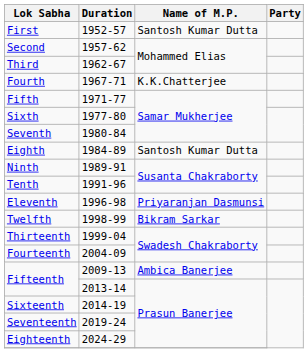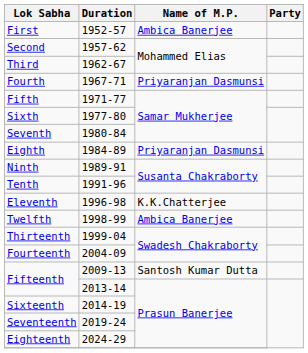 <table class="wikitable sortable">
 <tr>
 <th>Lok Sabha</th>
 <th>Duration</th>
 <th>Name of M.P.</th>
 <th colspan=2>Party</th>
 </tr>
 <tr>
 <td><a href='#'>First</a></td>
 <td>1952-57</td>
-<td>Santosh Kumar Dutta</td>
+<td><a href='#'>Ambica Banerjee</a></td>
 <td></td>
 </tr>
 <tr>
 <td><a href='#'>Second</a></td>
 <td>1957-62</td>
 <td rowspan="2">Mohammed Elias</td>
 <td></td>
 </tr>
 <tr>
 <td><a href='#'>Third</a></td>
 <td>1962-67</td>
 </tr>
 <tr>
 <td><a href='#'>Fourth</a></td>
 <td>1967-71</td>
-<td>K.K.Chatterjee</td>
+<td><a href='#'>Priyaranjan Dasmunsi</a></td>
 <td></td>
 </tr>
 <tr>
 <td><a href='#'>Fifth</a></td>
 <td>1971-77</td>
 <td rowspan="3"><a href='#'>Samar Mukherjee</a></td>
 <td></td>
 </tr>
 <tr>
 <td><a href='#'>Sixth</a></td>
 <td>1977-80</td>
 </tr>
 <tr>
 <td><a href='#'>Seventh</a></td>
 <td>1980-84</td>
 </tr>
 <tr>
 <td><a href='#'>Eighth</a></td>
 <td>1984-89</td>
-<td>Santosh Kumar Dutta</td>
+<td><a href='#'>Priyaranjan Dasmunsi</a></td>
 <td></td>
 </tr>
 <tr>
 <td><a href='#'>Ninth</a></td>
 <td>1989-91</td>
 <td rowspan="2"><a href='#'>Susanta Chakraborty</a></td>
 <td></td>
 </tr>
 <tr>
 <td><a href='#'>Tenth</a></td>
 <td>1991-96</td>
 </tr>
 <tr>
 <td><a href='#'>Eleventh</a></td>
 <td>1996-98</td>
-<td><a href='#'>Priyaranjan Dasmunsi</a></td>
+<td>K.K.Chatterjee</td>
 <td></td>
 </tr>
 <tr>
 <td><a href='#'>Twelfth</a></td>
 <td>1998-99</td>
-<td><a href='#'>Bikram Sarkar</a></td>
+<td><a href='#'>Ambica Banerjee</a></td>
 <td></td>
 </tr>
 <tr>
 <td><a href='#'>Thirteenth</a></td>
 <td>1999-04</td>
 <td rowspan="2"><a href='#'>Swadesh Chakraborty</a></td>
 <td></td>
 </tr>
 <tr>
 <td><a href='#'>Fourteenth</a></td>
 <td>2004-09</td>
 </tr>
 <tr>
 <td rowspan="2"><a href='#'>Fifteenth</a></td>
 <td>2009-13</td>
-<td><a href='#'>Ambica Banerjee</a></td>
+<td>Santosh Kumar Dutta</td>
 <td></td>
 </tr>
 <tr>
 <td>2013-14</td>
 <td rowspan="4"><a href='#'>Prasun Banerjee</a></td>
 </tr>
 <tr>
 <td><a href='#'>Sixteenth</a></td>
 <td>2014-19</td>
 </tr>
 <tr>
 <td><a href='#'>Seventeenth</a></td>
 <td>2019-24</td>
 </tr>
 <tr>
 <td><a href='#'>Eighteenth</a></td>
 <td>2024-29</td>
 </tr>
 <tr>
 </tr>
 </table>
